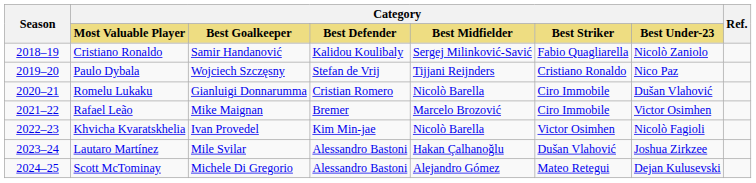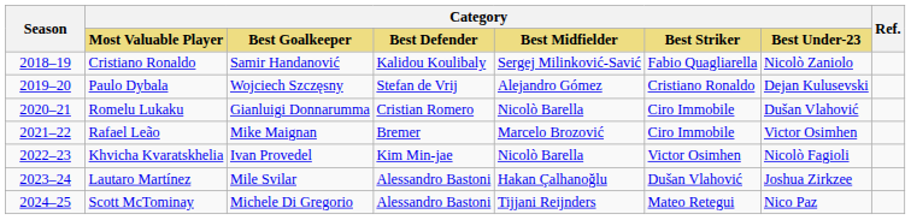 <table class="wikitable">
 <tr>
 <th width="80" rowspan="2">Season</th>
 <th colspan="6">Category</th>
 <th rowspan="2">Ref.</th>
 </tr>
 <tr>
 <th style="background-color: #eedd82">Most Valuable Player</th>
 <th style="background-color: #eedd82">Best Goalkeeper</th>
 <th style="background-color: #eedd82">Best Defender</th>
 <th style="background-color: #eedd82">Best Midfielder</th>
 <th style="background-color: #eedd82">Best Striker</th>
 <th style="background-color: #eedd82">Best Under-23</th>
 </tr>
 <tr>
 <td align=center><a href='#'>2018–19</a></td>
 <td> <a href='#'>Cristiano Ronaldo</a> </td>
 <td> <a href='#'>Samir Handanović</a> </td>
 <td> <a href='#'>Kalidou Koulibaly</a> </td>
 <td> <a href='#'>Sergej Milinković-Savić</a> </td>
 <td> <a href='#'>Fabio Quagliarella</a> </td>
 <td> <a href='#'>Nicolò Zaniolo</a> </td>
 <td></td>
 </tr>
 <tr>
 <td align=center><a href='#'>2019–20</a></td>
 <td> <a href='#'>Paulo Dybala</a> </td>
 <td> <a href='#'>Wojciech Szczęsny</a> </td>
 <td> <a href='#'>Stefan de Vrij</a> </td>
-<td> <a href='#'>Tijjani Reijnders</a> </td>
+<td> <a href='#'>Alejandro Gómez</a> </td>
 <td> <a href='#'>Cristiano Ronaldo</a> </td>
-<td> <a href='#'>Nico Paz</a> </td>
+<td> <a href='#'>Dejan Kulusevski</a> </td>
 <td></td>
 </tr>
 <tr>
 <td align=center><a href='#'>2020–21</a></td>
 <td> <a href='#'>Romelu Lukaku</a> </td>
 <td> <a href='#'>Gianluigi Donnarumma</a> </td>
 <td> <a href='#'>Cristian Romero</a> </td>
 <td> <a href='#'>Nicolò Barella</a> </td>
 <td> <a href='#'>Ciro Immobile</a> </td>
 <td> <a href='#'>Dušan Vlahović</a> </td>
 <td></td>
 </tr>
 <tr>
 <td align=center><a href='#'>2021–22</a></td>
 <td> <a href='#'>Rafael Leão</a> </td>
 <td> <a href='#'>Mike Maignan</a> </td>
 <td> <a href='#'>Bremer</a> </td>
 <td> <a href='#'>Marcelo Brozović</a> </td>
 <td> <a href='#'>Ciro Immobile</a> </td>
 <td> <a href='#'>Victor Osimhen</a> </td>
 <td></td>
 </tr>
 <tr>
 <td align=center><a href='#'>2022–23</a></td>
 <td> <a href='#'>Khvicha Kvaratskhelia</a> </td>
 <td> <a href='#'>Ivan Provedel</a> </td>
 <td> <a href='#'>Kim Min-jae</a> </td>
 <td> <a href='#'>Nicolò Barella</a> </td>
 <td> <a href='#'>Victor Osimhen</a> </td>
 <td> <a href='#'>Nicolò Fagioli</a> </td>
 <td></td>
 </tr>
 <tr>
 <td align=center><a href='#'>2023–24</a></td>
 <td> <a href='#'>Lautaro Martínez</a> </td>
 <td> <a href='#'>Mile Svilar</a> </td>
 <td> <a href='#'>Alessandro Bastoni</a> </td>
 <td> <a href='#'>Hakan Çalhanoğlu</a> </td>
 <td> <a href='#'>Dušan Vlahović</a> </td>
 <td> <a href='#'>Joshua Zirkzee</a> </td>
 <td></td>
 </tr>
 <tr>
 <td align=center><a href='#'>2024–25</a></td>
 <td> <a href='#'>Scott McTominay</a> </td>
 <td> <a href='#'>Michele Di Gregorio</a> </td>
 <td> <a href='#'>Alessandro Bastoni</a> </td>
-<td> <a href='#'>Alejandro Gómez</a> </td>
+<td> <a href='#'>Tijjani Reijnders</a> </td>
 <td> <a href='#'>Mateo Retegui</a> </td>
-<td> <a href='#'>Dejan Kulusevski</a> </td>
+<td> <a href='#'>Nico Paz</a> </td>
 <td></td>
 </tr>
 </table>
